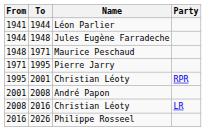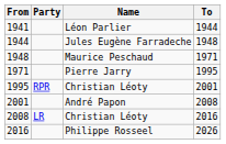 <table class="wikitable">
 <tr>
 <th>From</th>
+<th>Party</th>
+<th>Name</th>
 <th>To</th>
-<th>Name</th>
-<th>Party</th>
 </tr>
 <tr>
 <td>1941</td>
+<td></td>
+<td>Léon Parlier</td>
 <td>1944</td>
-<td>Léon Parlier</td>
-<td></td>
 </tr>
 <tr>
 <td>1944</td>
+<td></td>
+<td>Jules Eugène Farradeche</td>
 <td>1948</td>
-<td>Jules Eugène Farradeche</td>
-<td></td>
 </tr>
 <tr>
 <td>1948</td>
+<td></td>
+<td>Maurice Peschaud</td>
 <td>1971</td>
-<td>Maurice Peschaud</td>
-<td></td>
 </tr>
 <tr>
 <td>1971</td>
+<td></td>
+<td>Pierre Jarry</td>
 <td>1995</td>
-<td>Pierre Jarry</td>
-<td></td>
 </tr>
 <tr>
 <td>1995</td>
+<td><a href='#'>RPR</a></td>
+<td>Christian Léoty</td>
 <td>2001</td>
-<td>Christian Léoty</td>
-<td><a href='#'>RPR</a></td>
 </tr>
 <tr>
 <td>2001</td>
+<td></td>
+<td>André Papon</td>
 <td>2008</td>
-<td>André Papon</td>
-<td></td>
 </tr>
 <tr>
 <td>2008</td>
+<td><a href='#'>LR</a></td>
+<td>Christian Léoty</td>
 <td>2016</td>
-<td>Christian Léoty</td>
-<td><a href='#'>LR</a></td>
 </tr>
 <tr>
 <td>2016</td>
+<td></td>
+<td>Philippe Rosseel</td>
 <td>2026</td>
-<td>Philippe Rosseel</td>
-<td></td>
 </tr>
 </table>
